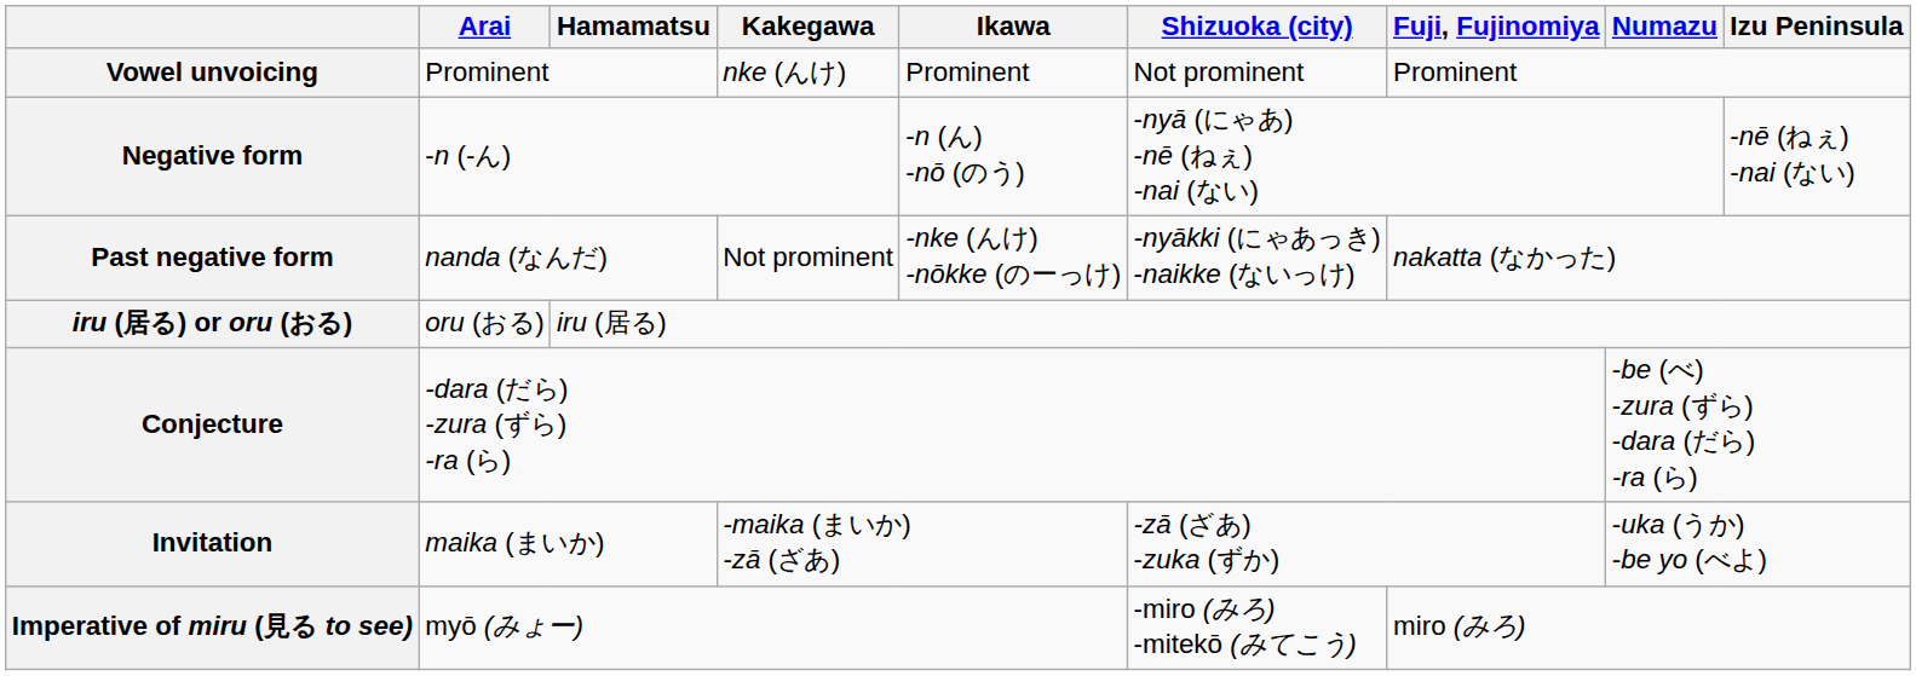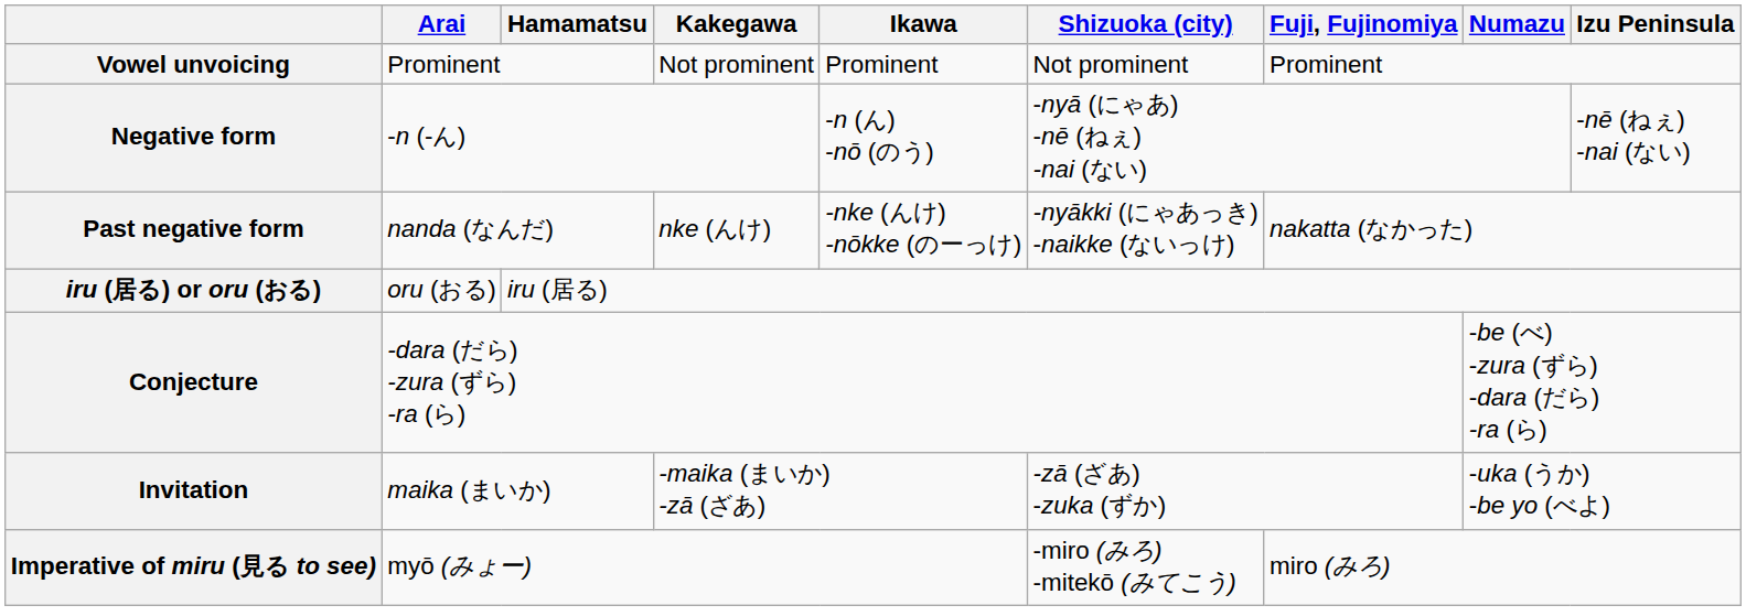 <table class="wikitable">
 <tr>
 <th></th>
 <th><a href='#'>Arai</a></th>
 <th>Hamamatsu</th>
 <th>Kakegawa</th>
 <th>Ikawa</th>
 <th><a href='#'>Shizuoka (city)</a></th>
 <th><a href='#'>Fuji</a>, <a href='#'>Fujinomiya</a></th>
 <th><a href='#'>Numazu</a></th>
 <th>Izu Peninsula</th>
 </tr>
 <tr>
 <th>Vowel unvoicing</th>
 <td colspan="2">Prominent</td>
-<td><em>nke</em> (んけ)</td>
+<td>Not prominent</td>
 <td>Prominent</td>
 <td>Not prominent</td>
 <td colspan="3">Prominent</td>
 </tr>
 <tr>
 <th>Negative form</th>
 <td colspan="3">-<em>n</em> (-ん)</td>
 <td>-<em>n</em> (ん)<br>-<em>nō</em> (のう)</td>
 <td colspan="3">-<em>nyā</em> (にゃあ)<br>-<em>nē</em> (ねぇ)<br><em>-nai</em> (ない)</td>
 <td>-<em>nē</em> (ねぇ)<br>-<em>nai</em> (ない)</td>
 </tr>
 <tr>
 <th>Past negative form</th>
 <td colspan="2"><em>nanda</em> (なんだ)</td>
-<td>Not prominent</td>
+<td><em>nke</em> (んけ)</td>
 <td><em>-nke</em> (んけ)<br><em>-nōkke</em> (のーっけ)</td>
 <td><em>-nyākki</em> (にゃあっき)<br>-<em>naikke</em> (ないっけ)</td>
 <td colspan="3"><em>nakatta</em> (なかった)</td>
 </tr>
 <tr>
 <th><em>iru</em> (居る) or <em>oru</em> (おる)</th>
 <td><em>oru</em> (おる)</td>
 <td colspan="7"><em>iru</em> (居る)</td>
 </tr>
 <tr>
 <th>Conjecture</th>
 <td colspan="6"><em>-dara</em> (だら)<br><em>-zura</em> (ずら)<br><em>-ra</em> (ら)</td>
 <td colspan="2">-<em>be</em> (べ)<br>-<em>zura</em> (ずら)<br>-<em>dara</em> (だら)<br><em>-ra</em> (ら)</td>
 </tr>
 <tr>
 <th>Invitation</th>
 <td colspan="2"><em>maika</em> (まいか)</td>
 <td colspan="2"><em>-maika</em> (まいか)<br><em>-zā</em> (ざあ)</td>
 <td colspan="2"><em>-zā</em> (ざあ)<br>-<em>zuka</em> (ずか)</td>
 <td colspan="2">-<em>uka</em> (うか)<br>-<em>be yo</em> (べよ)</td>
 </tr>
 <tr>
 <th>Imperative of <em>miru</em> (見る <strong><em>to see<em>)<strong></th>
 <td colspan="4"></em>myō<em> (みょー)</td>
 <td></em>-miro<em> (みろ)<br></em>-mitekō<em> (みてこう)</td>
 <td colspan="3"></em>miro<em> (みろ)</td>
 </tr>
 </table>
